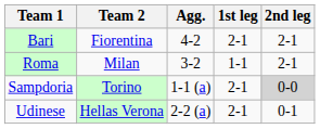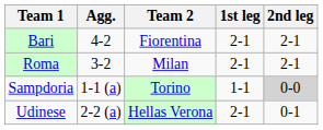 <table class="wikitable" style="text-align: center">
 <tr>
 <th>Team 1</th>
+<th>Agg.</th>
 <th>Team 2</th>
-<th>Agg.</th>
 <th>1st leg</th>
 <th>2nd leg</th>
 </tr>
 <tr>
 <td bgcolor="ccffcc"><a href='#'>Bari</a></td>
+<td>4-2</td>
 <td><a href='#'>Fiorentina</a></td>
-<td>4-2</td>
 <td>2-1</td>
 <td>2-1</td>
 </tr>
 <tr>
 <td bgcolor="ccffcc"><a href='#'>Roma</a></td>
+<td>3-2</td>
 <td><a href='#'>Milan</a></td>
-<td>3-2</td>
-<td>1-1</td>
+<td>2-1</td>
 <td>2-1</td>
 </tr>
 <tr>
 <td><a href='#'>Sampdoria</a></td>
+<td>1-1 (<a href='#'>a</a>)</td>
 <td bgcolor="ccffcc"><a href='#'>Torino</a></td>
-<td>1-1 (<a href='#'>a</a>)</td>
-<td>2-1</td>
+<td>1-1</td>
 <td style="background: lightgrey;">0-0</td>
 </tr>
 <tr>
 <td><a href='#'>Udinese</a></td>
+<td>2-2 (<a href='#'>a</a>)</td>
 <td bgcolor="ccffcc"><a href='#'>Hellas Verona</a></td>
-<td>2-2 (<a href='#'>a</a>)</td>
 <td>2-1</td>
 <td>0-1</td>
 </tr>
 </table>
